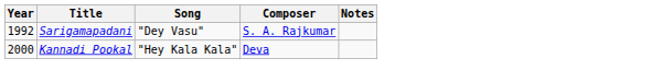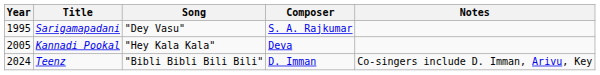 <table class="wikitable sortable">
 <tr>
 <th scope="col">Year</th>
 <th scope="col">Title</th>
 <th scope="col">Song</th>
 <th scope="col">Composer</th>
 <th class="unsortable" scope="col">Notes</th>
 </tr>
 <tr>
-<td>1992</td>
+<td>1995</td>
 <td><em><a href='#'>Sarigamapadani</a></em></td>
 <td>"Dey Vasu"</td>
 <td><a href='#'>S. A. Rajkumar</a></td>
 <td></td>
 </tr>
 <tr>
-<td>2000</td>
+<td>2005</td>
 <td><em><a href='#'>Kannadi Pookal</a></em></td>
 <td>"Hey Kala Kala"</td>
 <td><a href='#'>Deva</a></td>
 <td></td>
 </tr>
+<tr>
+<td>2024</td>
+<td><em><a href='#'>Teenz</a></em></td>
+<td>"Bibli Bibli Bili Bili"</td>
+<td><a href='#'>D. Imman</a></td>
+<td>Co-singers include D. Imman, <a href='#'>Arivu</a>, Key</td>
+</tr>
 </table>
